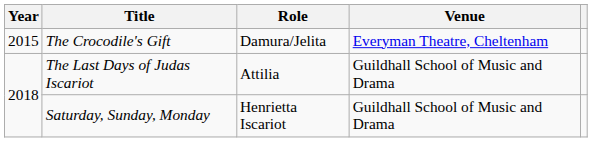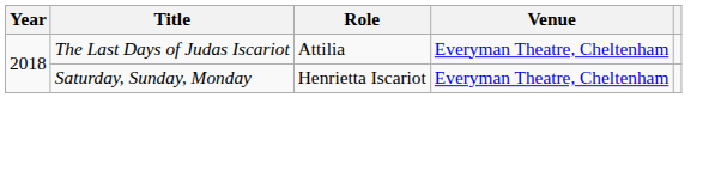 <table class="wikitable sortable">
 <tr>
 <th scope="col">Year</th>
 <th scope="col">Title</th>
 <th scope="col">Role</th>
 <th scope="col">Venue</th>
 <th scope="col" class="unsortable"></th>
 </tr>
 <tr>
-<td>2015</td>
-<td><em>The Crocodile's Gift</em></td>
-<td>Damura/Jelita</td>
-<td><a href='#'>Everyman Theatre, Cheltenham</a></td>
-<td></td>
-</tr>
-<tr>
 <td rowspan="2">2018</td>
 <td><em>The Last Days of Judas Iscariot</em></td>
 <td>Attilia</td>
-<td>Guildhall School of Music and Drama</td>
+<td><a href='#'>Everyman Theatre, Cheltenham</a></td>
 <td></td>
 </tr>
 <tr>
 <td><em>Saturday, Sunday, Monday</em></td>
 <td>Henrietta Iscariot</td>
-<td>Guildhall School of Music and Drama</td>
+<td><a href='#'>Everyman Theatre, Cheltenham</a></td>
 <td></td>
 </tr>
 </table>
